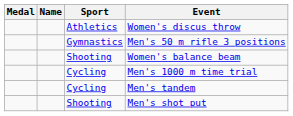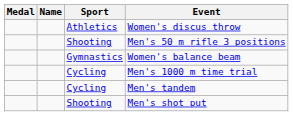 <table class="wikitable sortable" style="font-size:95%">
 <tr>
 <th>Medal</th>
 <th>Name</th>
 <th>Sport</th>
 <th>Event</th>
 </tr>
 <tr>
 <td></td>
 <td></td>
 <td><a href='#'>Athletics</a></td>
 <td><a href='#'>Women's discus throw</a></td>
 </tr>
 <tr>
 <td></td>
 <td></td>
-<td><a href='#'>Gymnastics</a></td>
+<td><a href='#'>Shooting</a></td>
 <td><a href='#'>Men's 50 m rifle 3 positions</a></td>
 </tr>
 <tr>
 <td></td>
 <td></td>
-<td><a href='#'>Shooting</a></td>
+<td><a href='#'>Gymnastics</a></td>
 <td><a href='#'>Women's balance beam</a></td>
 </tr>
 <tr>
 <td></td>
 <td></td>
 <td><a href='#'>Cycling</a></td>
 <td><a href='#'>Men's 1000 m time trial</a></td>
 </tr>
 <tr>
 <td></td>
 <td><br></td>
 <td><a href='#'>Cycling</a></td>
 <td><a href='#'>Men's tandem</a></td>
 </tr>
 <tr>
 <td></td>
 <td></td>
 <td><a href='#'>Shooting</a></td>
 <td><a href='#'>Men's shot put</a></td>
 </tr>
 </table>
